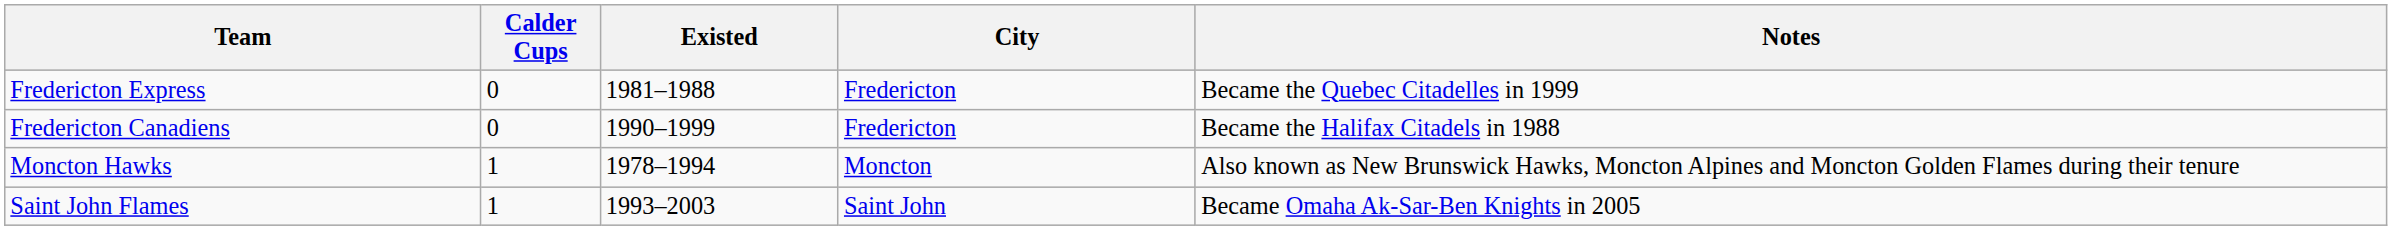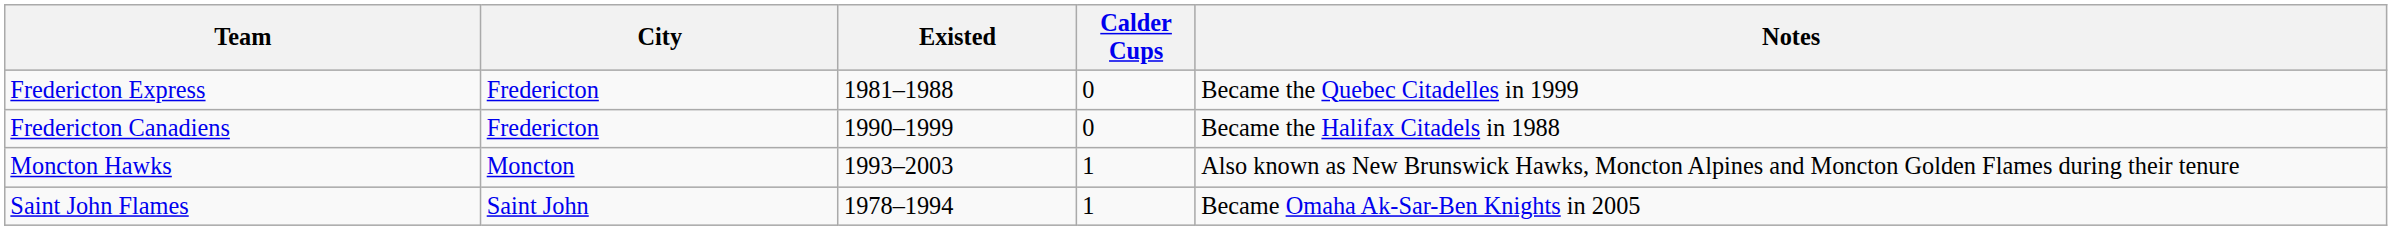 <table class="wikitable">
 <tr>
 <th bgcolor="#DDDDFF" width="20%">Team</th>
+<th bgcolor="#DDDDFF" width="15%">City</th>
+<th bgcolor="#DDDDFF" width="10%">Existed</th>
 <th bgcolor="#DDDDFF" width="5%"><a href='#'>Calder Cups</a></th>
-<th bgcolor="#DDDDFF" width="10%">Existed</th>
-<th bgcolor="#DDDDFF" width="15%">City</th>
 <th bgcolor="#DDDDFF" width="50%">Notes</th>
 </tr>
 <tr>
 <td><a href='#'>Fredericton Express</a></td>
+<td><a href='#'>Fredericton</a></td>
+<td>1981–1988</td>
 <td>0</td>
-<td>1981–1988</td>
-<td><a href='#'>Fredericton</a></td>
 <td>Became the <a href='#'>Quebec Citadelles</a> in 1999</td>
 </tr>
 <tr>
 <td><a href='#'>Fredericton Canadiens</a></td>
+<td><a href='#'>Fredericton</a></td>
+<td>1990–1999</td>
 <td>0</td>
-<td>1990–1999</td>
-<td><a href='#'>Fredericton</a></td>
 <td>Became the <a href='#'>Halifax Citadels</a> in 1988</td>
 </tr>
 <tr>
 <td><a href='#'>Moncton Hawks</a></td>
+<td><a href='#'>Moncton</a></td>
+<td>1993–2003</td>
 <td>1</td>
-<td>1978–1994</td>
-<td><a href='#'>Moncton</a></td>
 <td>Also known as New Brunswick Hawks, Moncton Alpines and Moncton Golden Flames during their tenure</td>
 </tr>
 <tr>
 <td><a href='#'>Saint John Flames</a></td>
+<td><a href='#'>Saint John</a></td>
+<td>1978–1994</td>
 <td>1</td>
-<td>1993–2003</td>
-<td><a href='#'>Saint John</a></td>
 <td>Became <a href='#'>Omaha Ak-Sar-Ben Knights</a> in 2005</td>
 </tr>
 </table>
